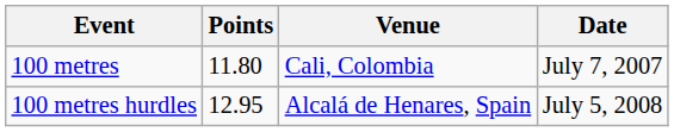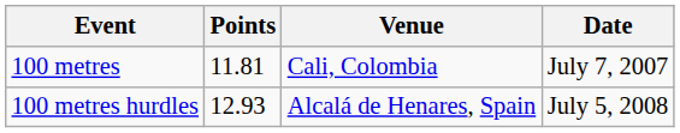 <table class=wikitable style="font-size:90%">
 <tr>
 <th>Event</th>
 <th>Points</th>
 <th>Venue</th>
 <th>Date</th>
 </tr>
 <tr>
 <td><a href='#'>100 metres</a></td>
-<td>11.80</td>
+<td>11.81</td>
 <td><a href='#'>Cali, Colombia</a></td>
 <td>July 7, 2007</td>
 </tr>
 <tr>
 <td><a href='#'>100 metres hurdles</a></td>
-<td>12.95</td>
+<td>12.93</td>
 <td><a href='#'>Alcalá de Henares</a>, <a href='#'>Spain</a></td>
 <td>July 5, 2008</td>
 </tr>
 </table>
